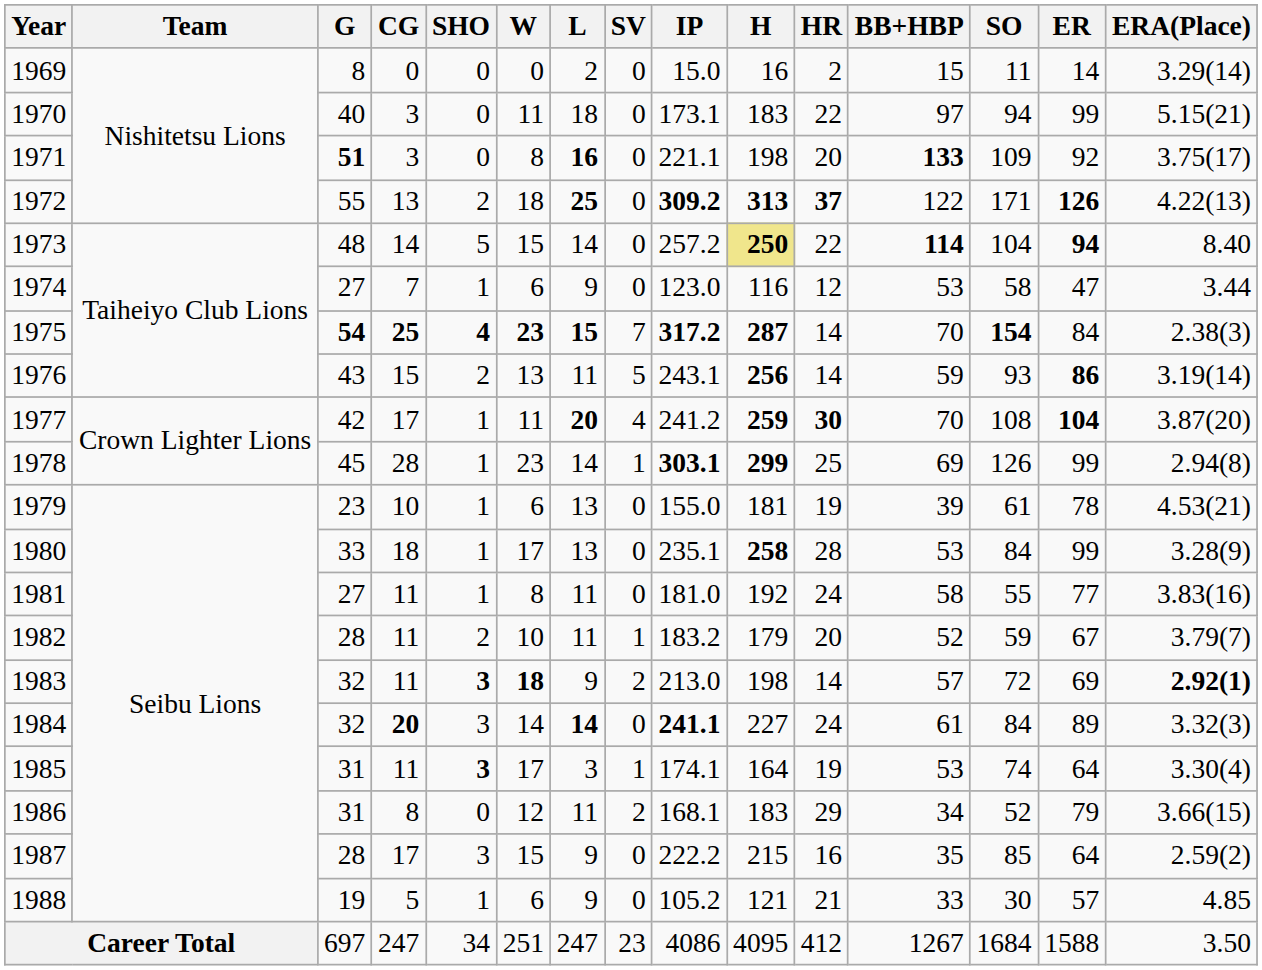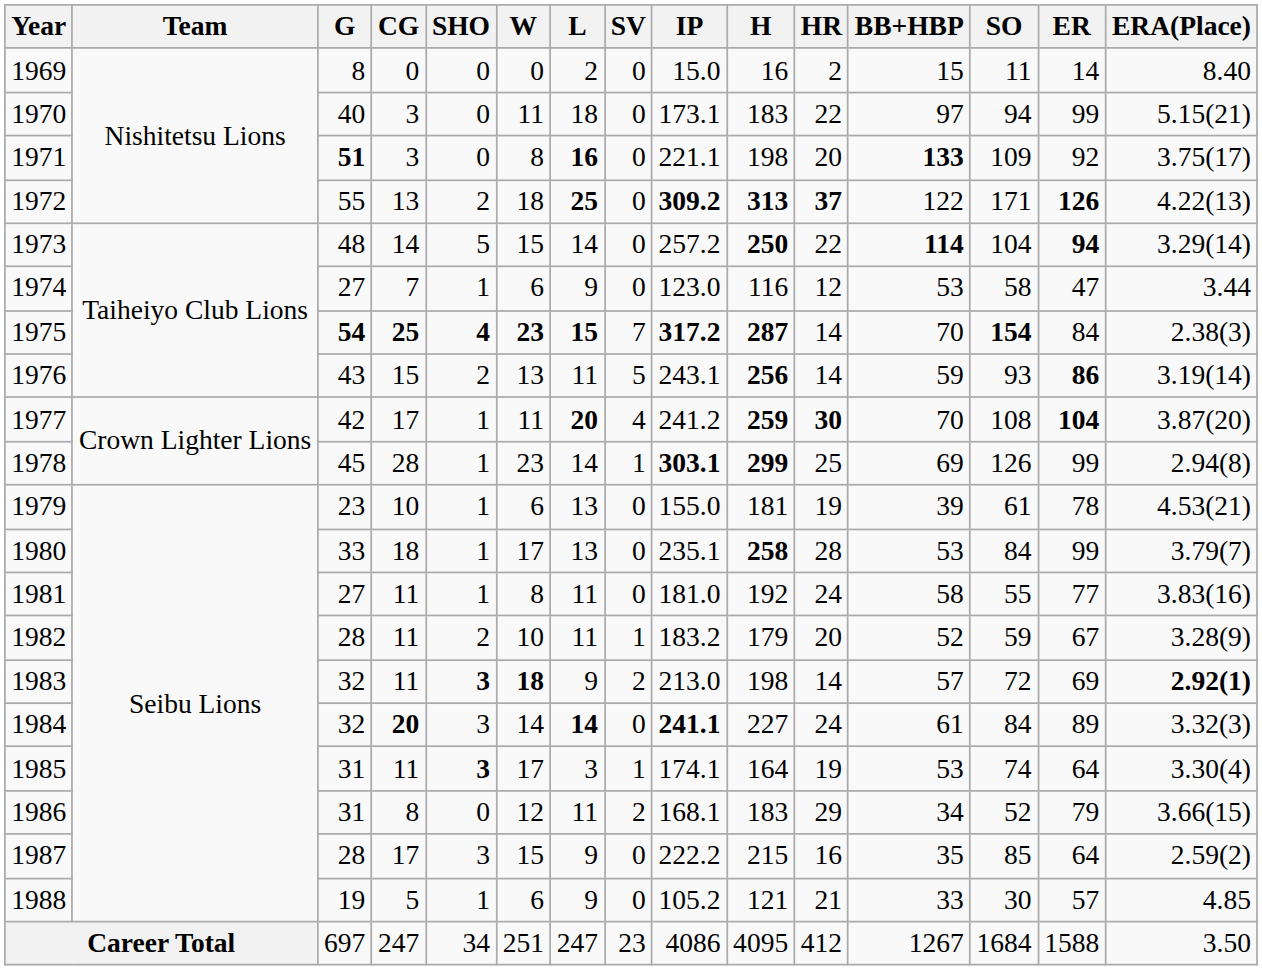 <table class="wikitable">
 <tr>
 <th>Year</th>
 <th>Team</th>
 <th>G</th>
 <th>CG</th>
 <th>SHO</th>
 <th>W</th>
 <th>L</th>
 <th>SV</th>
 <th>IP</th>
 <th>H</th>
 <th>HR</th>
 <th>BB+HBP</th>
 <th>SO</th>
 <th>ER</th>
 <th>ERA(Place)</th>
 </tr>
 <tr style="text-align: right;">
 <td>1969</td>
 <td rowspan="4" style="text-align: center;">Nishitetsu Lions</td>
 <td>8</td>
 <td>0</td>
 <td>0</td>
 <td>0</td>
 <td>2</td>
 <td>0</td>
 <td>15.0</td>
 <td>16</td>
 <td>2</td>
 <td>15</td>
 <td>11</td>
 <td>14</td>
-<td>3.29(14)</td>
+<td>8.40</td>
 </tr>
 <tr style="text-align: right;">
 <td>1970</td>
 <td>40</td>
 <td>3</td>
 <td>0</td>
 <td>11</td>
 <td>18</td>
 <td>0</td>
 <td>173.1</td>
 <td>183</td>
 <td>22</td>
 <td>97</td>
 <td>94</td>
 <td>99</td>
 <td>5.15(21)</td>
 </tr>
 <tr style="text-align: right;">
 <td>1971</td>
 <td><strong>51</strong></td>
 <td>3</td>
 <td>0</td>
 <td>8</td>
 <td><strong>16</strong></td>
 <td>0</td>
 <td>221.1</td>
 <td>198</td>
 <td>20</td>
 <td><strong>133</strong></td>
 <td>109</td>
 <td>92</td>
 <td>3.75(17)</td>
 </tr>
 <tr style="text-align: right;">
 <td>1972</td>
 <td>55</td>
 <td>13</td>
 <td>2</td>
 <td>18</td>
 <td><strong>25</strong></td>
 <td>0</td>
 <td><strong>309.2</strong></td>
 <td><strong>313</strong></td>
 <td><strong>37</strong></td>
 <td>122</td>
 <td>171</td>
 <td><strong>126</strong></td>
 <td>4.22(13)</td>
 </tr>
 <tr style="text-align: right;">
 <td>1973</td>
 <td rowspan="4" style="text-align: center;">Taiheiyo Club Lions</td>
 <td>48</td>
 <td>14</td>
 <td>5</td>
 <td>15</td>
 <td>14</td>
 <td>0</td>
 <td>257.2</td>
-<td style="background: khaki;"><strong>250</strong></td>
+<td><strong>250</strong></td>
 <td>22</td>
 <td><strong>114</strong></td>
 <td>104</td>
 <td><strong>94</strong></td>
-<td>8.40</td>
+<td>3.29(14)</td>
 </tr>
 <tr style="text-align: right;">
 <td>1974</td>
 <td>27</td>
 <td>7</td>
 <td>1</td>
 <td>6</td>
 <td>9</td>
 <td>0</td>
 <td>123.0</td>
 <td>116</td>
 <td>12</td>
 <td>53</td>
 <td>58</td>
 <td>47</td>
 <td>3.44</td>
 </tr>
 <tr style="text-align: right;">
 <td>1975</td>
 <td><strong>54</strong></td>
 <td><strong>25</strong></td>
 <td><strong>4</strong></td>
 <td><strong>23</strong></td>
 <td><strong>15</strong></td>
 <td>7</td>
 <td><strong>317.2</strong></td>
 <td><strong>287</strong></td>
 <td>14</td>
 <td>70</td>
 <td><strong>154</strong></td>
 <td>84</td>
 <td>2.38(3)</td>
 </tr>
 <tr style="text-align: right;">
 <td>1976</td>
 <td>43</td>
 <td>15</td>
 <td>2</td>
 <td>13</td>
 <td>11</td>
 <td>5</td>
 <td>243.1</td>
 <td><strong>256</strong></td>
 <td>14</td>
 <td>59</td>
 <td>93</td>
 <td><strong>86</strong></td>
 <td>3.19(14)</td>
 </tr>
 <tr style="text-align: right;">
 <td>1977</td>
 <td rowspan="2" style="text-align: center;">Crown Lighter Lions</td>
 <td>42</td>
 <td>17</td>
 <td>1</td>
 <td>11</td>
 <td><strong>20</strong></td>
 <td>4</td>
 <td>241.2</td>
 <td><strong>259</strong></td>
 <td><strong>30</strong></td>
 <td>70</td>
 <td>108</td>
 <td><strong>104</strong></td>
 <td>3.87(20)</td>
 </tr>
 <tr style="text-align: right;">
 <td>1978</td>
 <td>45</td>
 <td>28</td>
 <td>1</td>
 <td>23</td>
 <td>14</td>
 <td>1</td>
 <td><strong>303.1</strong></td>
 <td><strong>299</strong></td>
 <td>25</td>
 <td>69</td>
 <td>126</td>
 <td>99</td>
 <td>2.94(8)</td>
 </tr>
 <tr style="text-align: right;">
 <td>1979</td>
 <td rowspan="10" style="text-align: center;">Seibu Lions</td>
 <td>23</td>
 <td>10</td>
 <td>1</td>
 <td>6</td>
 <td>13</td>
 <td>0</td>
 <td>155.0</td>
 <td>181</td>
 <td>19</td>
 <td>39</td>
 <td>61</td>
 <td>78</td>
 <td>4.53(21)</td>
 </tr>
 <tr style="text-align: right;">
 <td>1980</td>
 <td>33</td>
 <td>18</td>
 <td>1</td>
 <td>17</td>
 <td>13</td>
 <td>0</td>
 <td>235.1</td>
 <td><strong>258</strong></td>
 <td>28</td>
 <td>53</td>
 <td>84</td>
 <td>99</td>
-<td>3.28(9)</td>
+<td>3.79(7)</td>
 </tr>
 <tr style="text-align: right;">
 <td>1981</td>
 <td>27</td>
 <td>11</td>
 <td>1</td>
 <td>8</td>
 <td>11</td>
 <td>0</td>
 <td>181.0</td>
 <td>192</td>
 <td>24</td>
 <td>58</td>
 <td>55</td>
 <td>77</td>
 <td>3.83(16)</td>
 </tr>
 <tr style="text-align: right;">
 <td>1982</td>
 <td>28</td>
 <td>11</td>
 <td>2</td>
 <td>10</td>
 <td>11</td>
 <td>1</td>
 <td>183.2</td>
 <td>179</td>
 <td>20</td>
 <td>52</td>
 <td>59</td>
 <td>67</td>
-<td>3.79(7)</td>
+<td>3.28(9)</td>
 </tr>
 <tr style="text-align: right;">
 <td>1983</td>
 <td>32</td>
 <td>11</td>
 <td><strong>3</strong></td>
 <td><strong>18</strong></td>
 <td>9</td>
 <td>2</td>
 <td>213.0</td>
 <td>198</td>
 <td>14</td>
 <td>57</td>
 <td>72</td>
 <td>69</td>
 <td><strong>2.92(1)</strong></td>
 </tr>
 <tr style="text-align: right;">
 <td>1984</td>
 <td>32</td>
 <td><strong>20</strong></td>
 <td>3</td>
 <td>14</td>
 <td><strong>14</strong></td>
 <td>0</td>
 <td><strong>241.1</strong></td>
 <td>227</td>
 <td>24</td>
 <td>61</td>
 <td>84</td>
 <td>89</td>
 <td>3.32(3)</td>
 </tr>
 <tr style="text-align: right;">
 <td>1985</td>
 <td>31</td>
 <td>11</td>
 <td><strong>3</strong></td>
 <td>17</td>
 <td>3</td>
 <td>1</td>
 <td>174.1</td>
 <td>164</td>
 <td>19</td>
 <td>53</td>
 <td>74</td>
 <td>64</td>
 <td>3.30(4)</td>
 </tr>
 <tr style="text-align: right;">
 <td>1986</td>
 <td>31</td>
 <td>8</td>
 <td>0</td>
 <td>12</td>
 <td>11</td>
 <td>2</td>
 <td>168.1</td>
 <td>183</td>
 <td>29</td>
 <td>34</td>
 <td>52</td>
 <td>79</td>
 <td>3.66(15)</td>
 </tr>
 <tr style="text-align: right;">
 <td>1987</td>
 <td>28</td>
 <td>17</td>
 <td>3</td>
 <td>15</td>
 <td>9</td>
 <td>0</td>
 <td>222.2</td>
 <td>215</td>
 <td>16</td>
 <td>35</td>
 <td>85</td>
 <td>64</td>
 <td>2.59(2)</td>
 </tr>
 <tr style="text-align: right;">
 <td>1988</td>
 <td>19</td>
 <td>5</td>
 <td>1</td>
 <td>6</td>
 <td>9</td>
 <td>0</td>
 <td>105.2</td>
 <td>121</td>
 <td>21</td>
 <td>33</td>
 <td>30</td>
 <td>57</td>
 <td>4.85</td>
 </tr>
 <tr style="text-align: right;">
 <th colspan="2">Career Total</th>
 <td>697</td>
 <td>247</td>
 <td>34</td>
 <td>251</td>
 <td>247</td>
 <td>23</td>
 <td>4086</td>
 <td>4095</td>
 <td>412</td>
 <td>1267</td>
 <td>1684</td>
 <td>1588</td>
 <td>3.50</td>
 </tr>
 </table>
